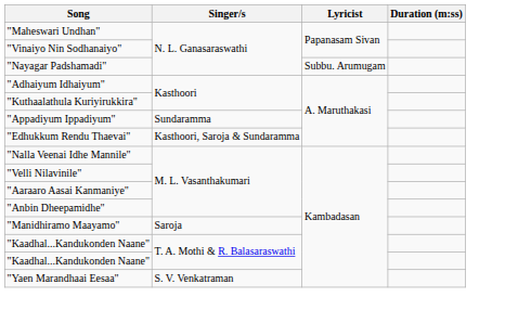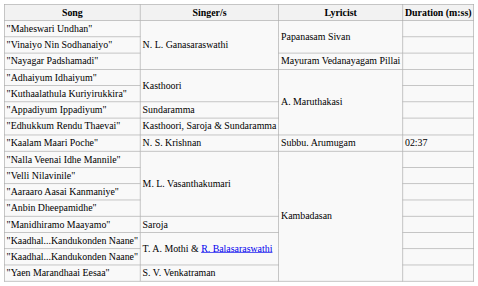 <table class="wikitable" style="font-size:95%;">
 <tr>
 <th>Song</th>
 <th>Singer/s</th>
 <th>Lyricist</th>
 <th>Duration (m:ss)</th>
 </tr>
 <tr>
 <td>"Maheswari Undhan"</td>
 <td rowspan=3>N. L. Ganasaraswathi</td>
 <td rowspan=2>Papanasam Sivan</td>
 <td></td>
 </tr>
 <tr>
 <td>"Vinaiyo Nin Sodhanaiyo"</td>
 <td></td>
 </tr>
 <tr>
 <td>"Nayagar Padshamadi"</td>
-<td>Subbu. Arumugam</td>
+<td>Mayuram Vedanayagam Pillai</td>
 <td></td>
 </tr>
 <tr>
 <td>"Adhaiyum Idhaiyum"</td>
 <td rowspan=2>Kasthoori</td>
 <td rowspan=4>A. Maruthakasi</td>
 <td></td>
 </tr>
 <tr>
 <td>"Kuthaalathula Kuriyirukkira"</td>
 <td></td>
 </tr>
 <tr>
 <td>"Appadiyum Ippadiyum"</td>
 <td>Sundaramma</td>
 <td></td>
 </tr>
 <tr>
 <td>"Edhukkum Rendu Thaevai"</td>
 <td>Kasthoori, Saroja & Sundaramma</td>
 <td></td>
+</tr>
+<tr>
+<td>"Kaalam Maari Poche"</td>
+<td>N. S. Krishnan</td>
+<td>Subbu. Arumugam</td>
+<td>02:37</td>
 </tr>
 <tr>
 <td>"Nalla Veenai Idhe Mannile"</td>
 <td rowspan=4>M. L. Vasanthakumari</td>
 <td rowspan=8>Kambadasan</td>
 <td></td>
 </tr>
 <tr>
 <td>"Velli Nilavinile"</td>
 <td></td>
 </tr>
 <tr>
 <td>"Aaraaro Aasai Kanmaniye"</td>
 <td></td>
 </tr>
 <tr>
 <td>"Anbin Dheepamidhe"</td>
 <td></td>
 </tr>
 <tr>
 <td>"Manidhiramo Maayamo"</td>
 <td>Saroja</td>
 <td></td>
 </tr>
 <tr>
 <td>"Kaadhal...Kandukonden Naane"</td>
 <td rowspan=2>T. A. Mothi & <a href='#'>R. Balasaraswathi</a></td>
 <td></td>
 </tr>
 <tr>
 <td>"Kaadhal...Kandukonden Naane"<br></td>
 <td></td>
 </tr>
 <tr>
 <td>"Yaen Marandhaai Eesaa"</td>
 <td>S. V. Venkatraman</td>
 <td></td>
 </tr>
 </table>
